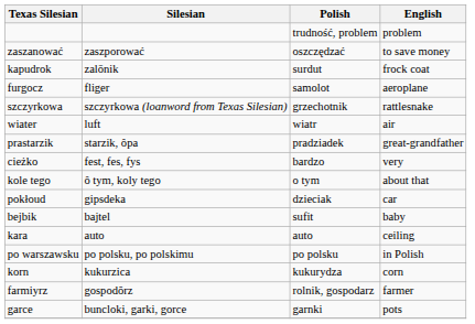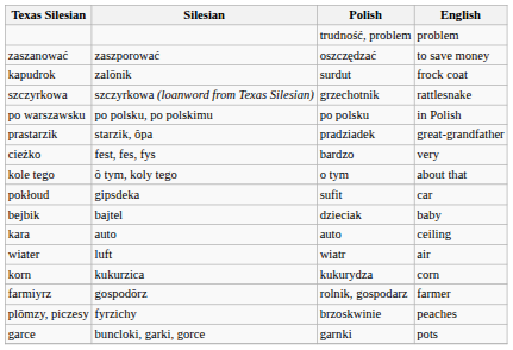 <table class="wikitable">
 <tr>
 <th>Texas Silesian</th>
 <th>Silesian</th>
 <th>Polish</th>
 <th>English</th>
 </tr>
 <tr>
 <td></td>
 <td></td>
 <td>trudność, problem</td>
 <td>problem</td>
 </tr>
 <tr>
 <td>zaszanować</td>
 <td>zaszporować</td>
 <td>oszczędzać</td>
 <td>to save money</td>
 </tr>
 <tr>
 <td>kapudrok</td>
 <td>zalōnik</td>
 <td>surdut</td>
 <td>frock coat</td>
 </tr>
 <tr>
-<td>furgocz</td>
-<td>fliger</td>
-<td>samolot</td>
-<td>aeroplane</td>
-</tr>
-<tr>
 <td>szczyrkowa</td>
 <td>szczyrkowa <em>(loanword from Texas Silesian)</em></td>
 <td>grzechotnik</td>
 <td>rattlesnake</td>
 </tr>
 <tr>
-<td>wiater</td>
-<td>luft</td>
-<td>wiatr</td>
-<td>air</td>
+<td>po warszawsku</td>
+<td>po polsku, po polskimu</td>
+<td>po polsku</td>
+<td>in Polish</td>
 </tr>
 <tr>
 <td>prastarzik</td>
 <td>starzik, ôpa</td>
 <td>pradziadek</td>
 <td>great-grandfather</td>
 </tr>
 <tr>
 <td>cieżko</td>
 <td>fest, fes, fys</td>
 <td>bardzo</td>
 <td>very</td>
 </tr>
 <tr>
 <td>kole tego</td>
 <td>ô tym, koly tego</td>
 <td>o tym</td>
 <td>about that</td>
 </tr>
 <tr>
 <td>pokłoud</td>
 <td>gipsdeka</td>
-<td>dzieciak</td>
+<td>sufit</td>
 <td>car</td>
 </tr>
 <tr>
 <td>bejbik</td>
 <td>bajtel</td>
-<td>sufit</td>
+<td>dzieciak</td>
 <td>baby</td>
 </tr>
 <tr>
 <td>kara</td>
 <td>auto</td>
 <td>auto</td>
 <td>ceiling</td>
 </tr>
 <tr>
-<td>po warszawsku</td>
-<td>po polsku, po polskimu</td>
-<td>po polsku</td>
-<td>in Polish</td>
+<td>wiater</td>
+<td>luft</td>
+<td>wiatr</td>
+<td>air</td>
 </tr>
 <tr>
 <td>korn</td>
 <td>kukurzica</td>
 <td>kukurydza</td>
 <td>corn</td>
 </tr>
 <tr>
 <td>farmiyrz</td>
 <td>gospodŏrz</td>
 <td>rolnik, gospodarz</td>
 <td>farmer</td>
 </tr>
 <tr>
+<td>plōmzy, piczesy</td>
+<td>fyrzichy</td>
+<td>brzoskwinie</td>
+<td>peaches</td>
+</tr>
+<tr>
 <td>garce</td>
 <td>buncloki, garki, gorce</td>
 <td>garnki</td>
 <td>pots</td>
 </tr>
 <tr>
 </tr>
 </table>
